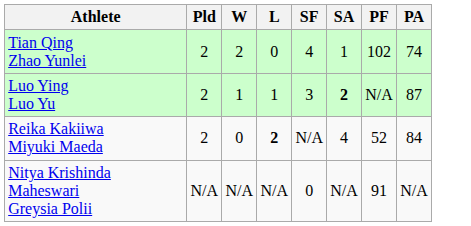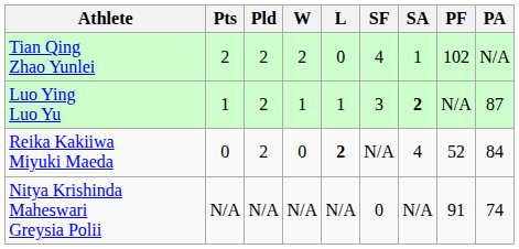 <table class=wikitable style="text-align:center">
 <tr>
 <th width=175>Athlete</th>
+<th width=20>Pts</th>
 <th width=20>Pld</th>
 <th width=20>W</th>
 <th width=20>L</th>
 <th width=20>SF</th>
 <th width=20>SA</th>
 <th width=20>PF</th>
 <th width=20>PA</th>
 </tr>
 <tr bgcolor=ccffcc>
 <td style="text-align:left"> <a href='#'>Tian Qing</a><br> <a href='#'>Zhao Yunlei</a></td>
 <td>2</td>
 <td>2</td>
+<td>2</td>
 <td>0</td>
 <td>4</td>
 <td>1</td>
 <td>102</td>
-<td>74</td>
+<td>N/A</td>
 </tr>
 <tr bgcolor=ccffcc>
 <td style="text-align:left"> <a href='#'>Luo Ying</a><br> <a href='#'>Luo Yu</a></td>
+<td>1</td>
 <td>2</td>
 <td>1</td>
 <td>1</td>
 <td>3</td>
 <td><strong>2</strong></td>
 <td>N/A</td>
 <td>87</td>
 </tr>
 <tr bgcolor=>
 <td style="text-align:left"> <a href='#'>Reika Kakiiwa</a><br> <a href='#'>Miyuki Maeda</a></td>
+<td>0</td>
 <td>2</td>
 <td>0</td>
 <td><strong>2</strong></td>
 <td>N/A</td>
 <td>4</td>
 <td>52</td>
 <td>84</td>
 </tr>
 <tr bgcolor=>
 <td style="text-align:left"> <a href='#'>Nitya Krishinda Maheswari</a><br> <a href='#'>Greysia Polii</a></td>
 <td>N/A</td>
 <td>N/A</td>
 <td>N/A</td>
+<td>N/A</td>
 <td>0</td>
 <td>N/A</td>
 <td>91</td>
-<td>N/A</td>
+<td>74</td>
 </tr>
 </table>
